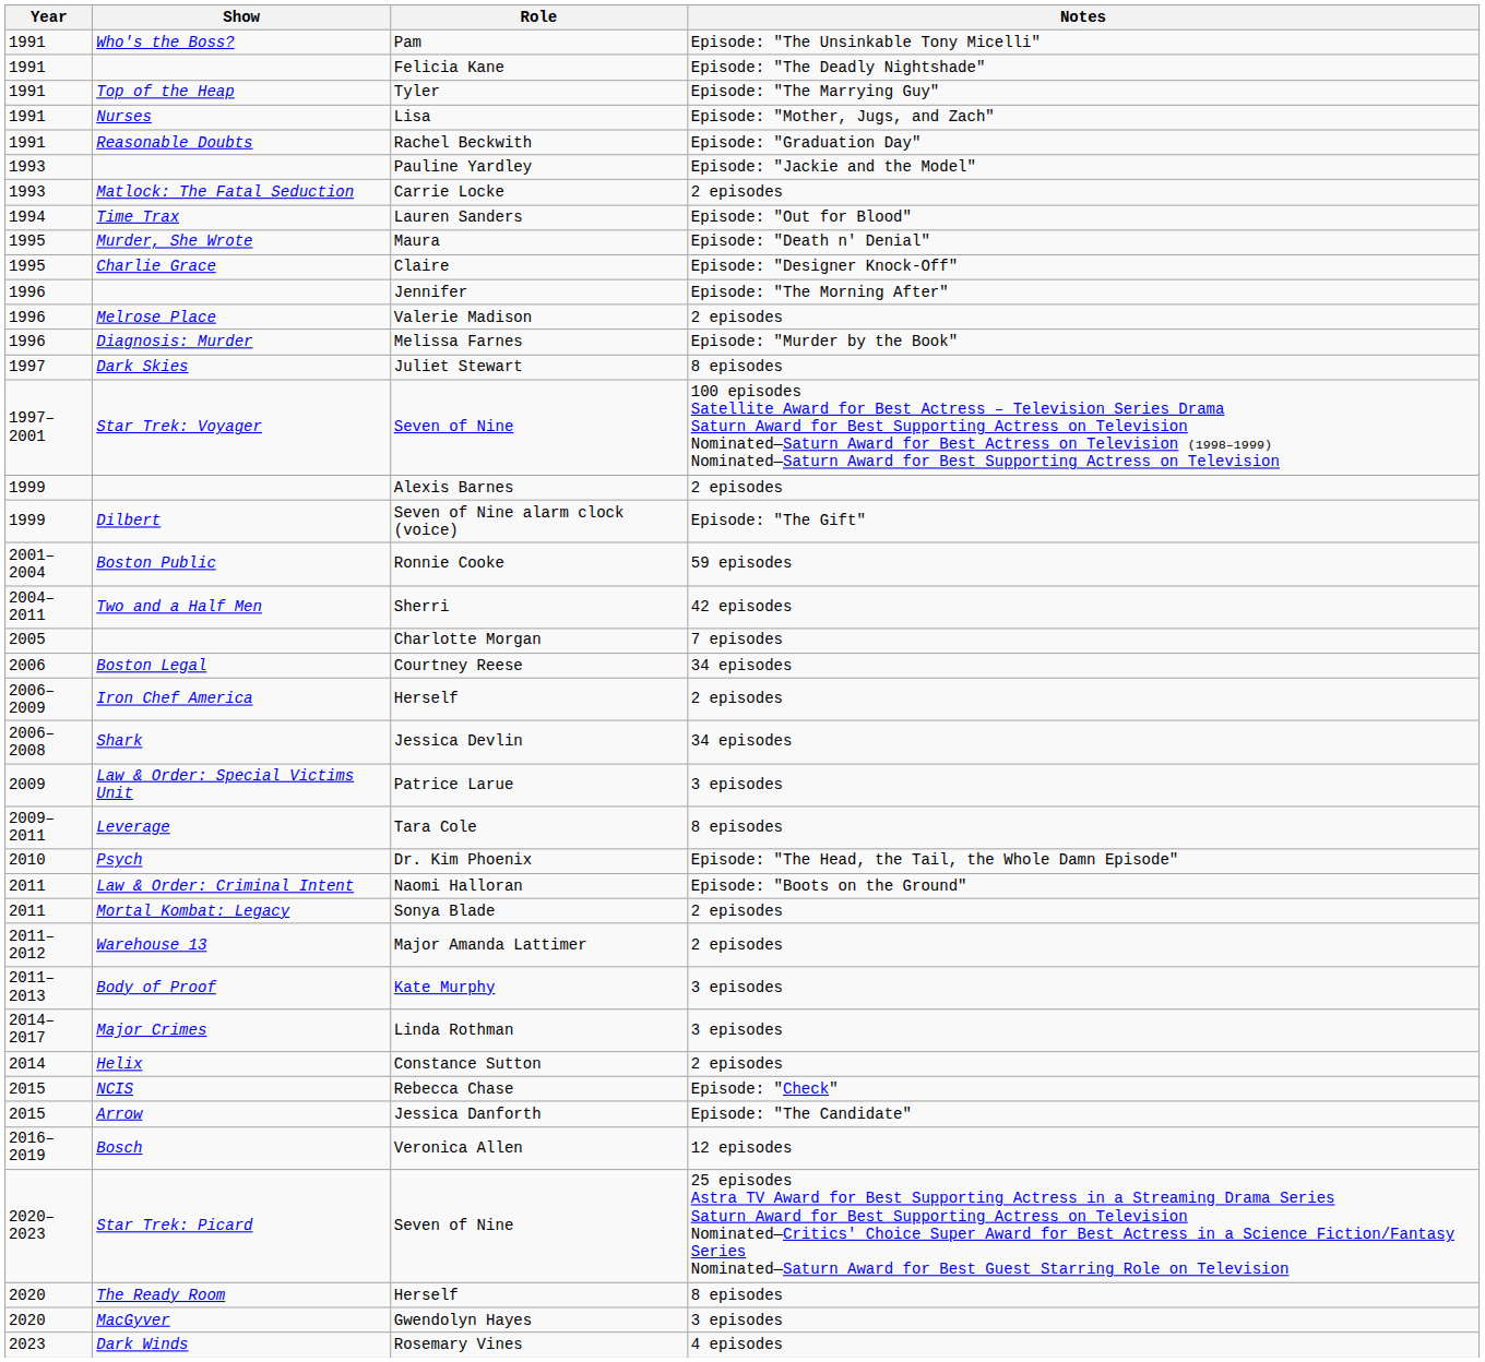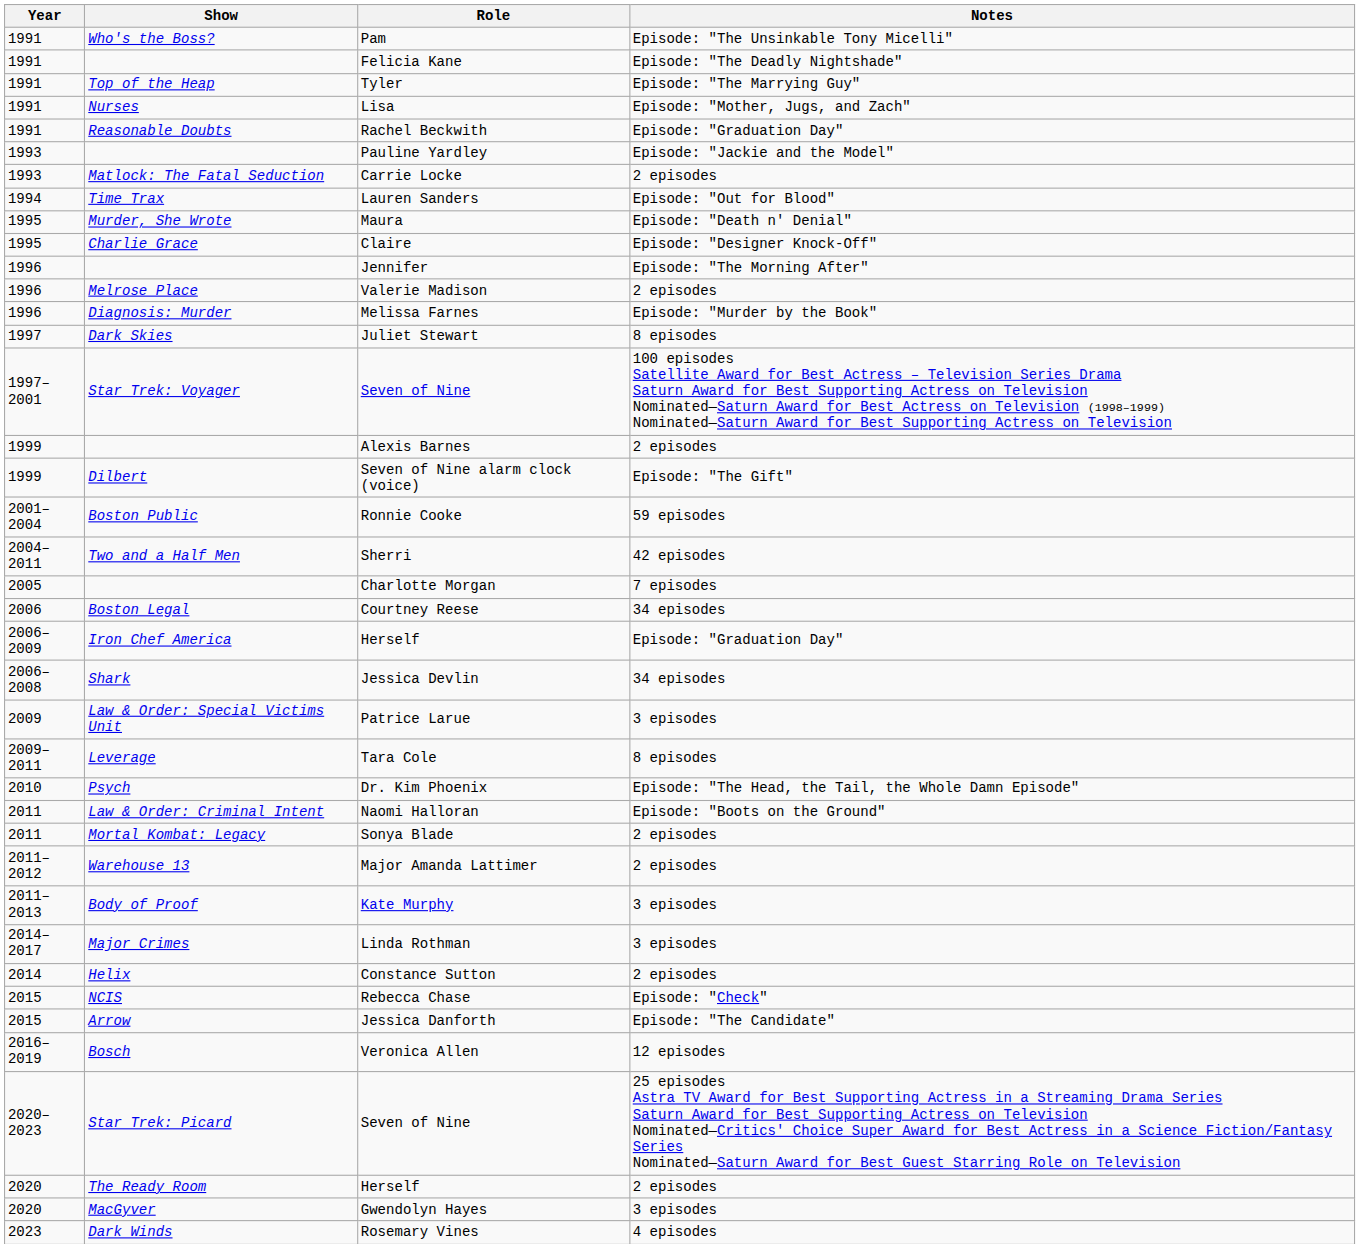 <table class="wikitable sortable">
 <tr>
 <th>Year</th>
 <th>Show</th>
 <th>Role</th>
 <th class="unsortable">Notes</th>
 </tr>
 <tr>
 <td>1991</td>
 <td><em><a href='#'>Who's the Boss?</a></em></td>
 <td>Pam</td>
 <td>Episode: "The Unsinkable Tony Micelli"</td>
 </tr>
 <tr>
 <td>1991</td>
 <td><em></em></td>
 <td>Felicia Kane</td>
 <td>Episode: "The Deadly Nightshade"</td>
 </tr>
 <tr>
 <td>1991</td>
 <td><em><a href='#'>Top of the Heap</a></em></td>
 <td>Tyler</td>
 <td>Episode: "The Marrying Guy"</td>
 </tr>
 <tr>
 <td>1991</td>
 <td><em><a href='#'>Nurses</a></em></td>
 <td>Lisa</td>
 <td>Episode: "Mother, Jugs, and Zach"</td>
 </tr>
 <tr>
 <td>1991</td>
 <td><em><a href='#'>Reasonable Doubts</a></em></td>
 <td>Rachel Beckwith</td>
 <td>Episode: "Graduation Day"</td>
 </tr>
 <tr>
 <td>1993</td>
 <td><em></em></td>
 <td>Pauline Yardley</td>
 <td>Episode: "Jackie and the Model"</td>
 </tr>
 <tr>
 <td>1993</td>
 <td><em><a href='#'>Matlock: The Fatal Seduction</a></em></td>
 <td>Carrie Locke</td>
 <td>2 episodes</td>
 </tr>
 <tr>
 <td>1994</td>
 <td><em><a href='#'>Time Trax</a></em></td>
 <td>Lauren Sanders</td>
 <td>Episode: "Out for Blood"</td>
 </tr>
 <tr>
 <td>1995</td>
 <td><em><a href='#'>Murder, She Wrote</a></em></td>
 <td>Maura</td>
 <td>Episode: "Death n' Denial"</td>
 </tr>
 <tr>
 <td>1995</td>
 <td><em><a href='#'>Charlie Grace</a></em></td>
 <td>Claire</td>
 <td>Episode: "Designer Knock-Off"</td>
 </tr>
 <tr>
 <td>1996</td>
 <td><em></em></td>
 <td>Jennifer</td>
 <td>Episode: "The Morning After"</td>
 </tr>
 <tr>
 <td>1996</td>
 <td><em><a href='#'>Melrose Place</a></em></td>
 <td>Valerie Madison</td>
 <td>2 episodes</td>
 </tr>
 <tr>
 <td>1996</td>
 <td><em><a href='#'>Diagnosis: Murder</a></em></td>
 <td>Melissa Farnes</td>
 <td>Episode: "Murder by the Book"</td>
 </tr>
 <tr>
 <td>1997</td>
 <td><em><a href='#'>Dark Skies</a></em></td>
 <td>Juliet Stewart</td>
 <td>8 episodes</td>
 </tr>
 <tr>
 <td>1997–2001</td>
 <td><em><a href='#'>Star Trek: Voyager</a></em></td>
 <td><a href='#'>Seven of Nine</a></td>
 <td>100 episodes<br><a href='#'>Satellite Award for Best Actress – Television Series Drama</a><br><a href='#'>Saturn Award for Best Supporting Actress on Television</a><br>Nominated—<a href='#'>Saturn Award for Best Actress on Television</a> <small>(1998–1999)</small><br>Nominated—<a href='#'>Saturn Award for Best Supporting Actress on Television</a></td>
 </tr>
 <tr>
 <td>1999</td>
 <td><em></em></td>
 <td>Alexis Barnes</td>
 <td>2 episodes</td>
 </tr>
 <tr>
 <td>1999</td>
 <td><em><a href='#'>Dilbert</a></em></td>
 <td>Seven of Nine alarm clock (voice)</td>
 <td>Episode: "The Gift"</td>
 </tr>
 <tr>
 <td>2001–2004</td>
 <td><em><a href='#'>Boston Public</a></em></td>
 <td>Ronnie Cooke</td>
 <td>59 episodes</td>
 </tr>
 <tr>
 <td>2004–2011</td>
 <td><em><a href='#'>Two and a Half Men</a></em></td>
 <td>Sherri</td>
 <td>42 episodes</td>
 </tr>
 <tr>
 <td>2005</td>
 <td><em></em></td>
 <td>Charlotte Morgan</td>
 <td>7 episodes</td>
 </tr>
 <tr>
 <td>2006</td>
 <td><em><a href='#'>Boston Legal</a></em></td>
 <td>Courtney Reese</td>
 <td>34 episodes</td>
 </tr>
 <tr>
 <td>2006–2009</td>
 <td><em><a href='#'>Iron Chef America</a></em></td>
 <td>Herself</td>
-<td>2 episodes</td>
+<td>Episode: "Graduation Day"</td>
 </tr>
 <tr>
 <td>2006–2008</td>
 <td><em><a href='#'>Shark</a></em></td>
 <td>Jessica Devlin</td>
 <td>34 episodes</td>
 </tr>
 <tr>
 <td>2009</td>
 <td><em><a href='#'>Law & Order: Special Victims Unit</a></em></td>
 <td>Patrice Larue</td>
 <td>3 episodes</td>
 </tr>
 <tr>
 <td>2009–2011</td>
 <td><em><a href='#'>Leverage</a></em></td>
 <td>Tara Cole</td>
 <td>8 episodes</td>
 </tr>
 <tr>
 <td>2010</td>
 <td><em><a href='#'>Psych</a></em></td>
 <td>Dr. Kim Phoenix</td>
 <td>Episode: "The Head, the Tail, the Whole Damn Episode"</td>
 </tr>
 <tr>
 <td>2011</td>
 <td><em><a href='#'>Law & Order: Criminal Intent</a></em></td>
 <td>Naomi Halloran</td>
 <td>Episode: "Boots on the Ground"</td>
 </tr>
 <tr>
 <td>2011</td>
 <td><em><a href='#'>Mortal Kombat: Legacy</a></em></td>
 <td>Sonya Blade</td>
 <td>2 episodes</td>
 </tr>
 <tr>
 <td>2011–2012</td>
 <td><em><a href='#'>Warehouse 13</a></em></td>
 <td>Major Amanda Lattimer</td>
 <td>2 episodes</td>
 </tr>
 <tr>
 <td>2011–2013</td>
 <td><em><a href='#'>Body of Proof</a></em></td>
 <td><a href='#'>Kate Murphy</a></td>
 <td>3 episodes</td>
 </tr>
 <tr>
 <td>2014–2017</td>
 <td><em><a href='#'>Major Crimes</a></em></td>
 <td>Linda Rothman</td>
 <td>3 episodes</td>
 </tr>
 <tr>
 <td>2014</td>
 <td><em><a href='#'>Helix</a></em></td>
 <td>Constance Sutton</td>
 <td>2 episodes</td>
 </tr>
 <tr>
 <td>2015</td>
 <td><em><a href='#'>NCIS</a></em></td>
 <td>Rebecca Chase</td>
 <td>Episode: "<a href='#'>Check</a>"</td>
 </tr>
 <tr>
 <td>2015</td>
 <td><em><a href='#'>Arrow</a></em></td>
 <td>Jessica Danforth</td>
 <td>Episode: "The Candidate"</td>
 </tr>
 <tr>
 <td>2016–2019</td>
 <td><em><a href='#'>Bosch</a></em></td>
 <td>Veronica Allen</td>
 <td>12 episodes</td>
 </tr>
 <tr>
 <td>2020–2023</td>
 <td><em><a href='#'>Star Trek: Picard</a></em></td>
 <td>Seven of Nine</td>
 <td>25 episodes<br><a href='#'>Astra TV Award for Best Supporting Actress in a Streaming Drama Series</a><br><a href='#'>Saturn Award for Best Supporting Actress on Television</a><br>Nominated—<a href='#'>Critics' Choice Super Award for Best Actress in a Science Fiction/Fantasy Series</a><br>Nominated—<a href='#'>Saturn Award for Best Guest Starring Role on Television</a></td>
 </tr>
 <tr>
 <td>2020</td>
 <td><em><a href='#'>The Ready Room</a></em></td>
 <td>Herself</td>
-<td>8 episodes</td>
+<td>2 episodes</td>
 </tr>
 <tr>
 <td>2020</td>
 <td><em><a href='#'>MacGyver</a></em></td>
 <td>Gwendolyn Hayes</td>
 <td>3 episodes</td>
 </tr>
 <tr>
 <td>2023</td>
 <td><em><a href='#'>Dark Winds</a></em></td>
 <td>Rosemary Vines</td>
 <td>4 episodes</td>
 </tr>
 </table>
